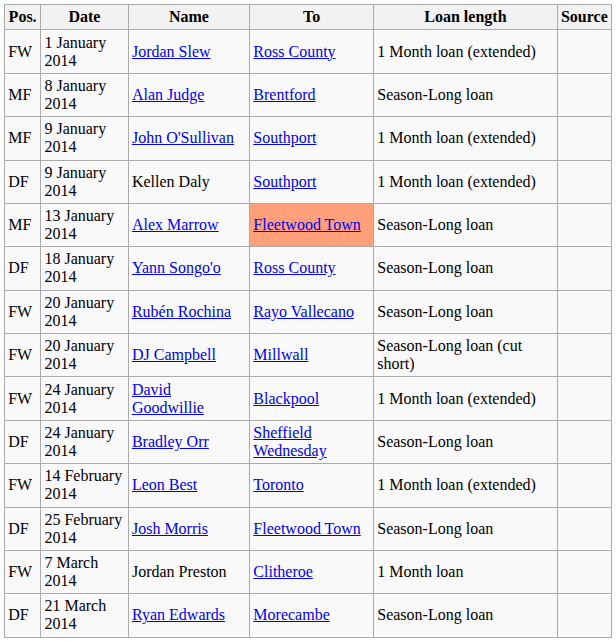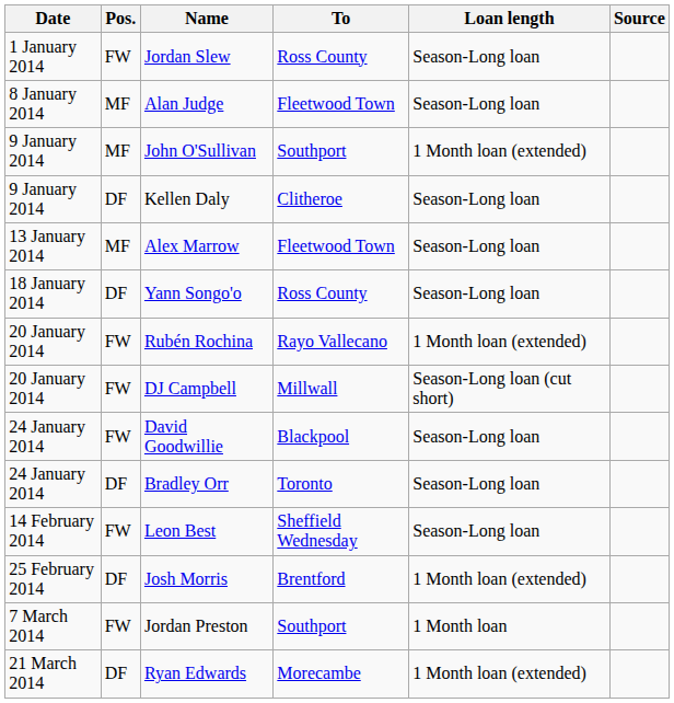 <table class="wikitable">
 <tr>
+<th width= 110>Date</th>
 <th width= 30>Pos.</th>
-<th width= 110>Date</th>
 <th width= 170>Name</th>
 <th width= 170>To</th>
 <th width= 320>Loan length</th>
 <th width= 30>Source</th>
 </tr>
 <tr>
+<td>1 January 2014</td>
 <td>FW</td>
-<td>1 January 2014</td>
 <td> <a href='#'>Jordan Slew</a></td>
 <td> <a href='#'>Ross County</a></td>
-<td>1 Month loan (extended)</td>
-<td></td>
-</tr>
-<tr>
-<td>MF</td>
-<td>8 January 2014</td>
-<td> <a href='#'>Alan Judge</a></td>
-<td> <a href='#'>Brentford</a></td>
 <td>Season-Long loan</td>
 <td></td>
 </tr>
 <tr>
+<td>8 January 2014</td>
 <td>MF</td>
+<td> <a href='#'>Alan Judge</a></td>
+<td> <a href='#'>Fleetwood Town</a></td>
+<td>Season-Long loan</td>
+<td></td>
+</tr>
+<tr>
 <td>9 January 2014</td>
+<td>MF</td>
 <td> <a href='#'>John O'Sullivan</a></td>
 <td> <a href='#'>Southport</a></td>
 <td>1 Month loan (extended)</td>
 <td></td>
 </tr>
 <tr>
+<td>9 January 2014</td>
 <td>DF</td>
-<td>9 January 2014</td>
 <td> Kellen Daly</td>
-<td> <a href='#'>Southport</a></td>
-<td>1 Month loan (extended)</td>
-<td></td>
-</tr>
-<tr>
-<td>MF</td>
-<td>13 January 2014</td>
-<td> <a href='#'>Alex Marrow</a></td>
-<td style="background: lightsalmon;"> <a href='#'>Fleetwood Town</a></td>
+<td> <a href='#'>Clitheroe</a></td>
 <td>Season-Long loan</td>
 <td></td>
 </tr>
 <tr>
+<td>13 January 2014</td>
+<td>MF</td>
+<td> <a href='#'>Alex Marrow</a></td>
+<td> <a href='#'>Fleetwood Town</a></td>
+<td>Season-Long loan</td>
+<td></td>
+</tr>
+<tr>
+<td>18 January 2014</td>
 <td>DF</td>
-<td>18 January 2014</td>
 <td> <a href='#'>Yann Songo'o</a></td>
 <td> <a href='#'>Ross County</a></td>
 <td>Season-Long loan</td>
 <td></td>
 </tr>
 <tr>
+<td>20 January 2014</td>
 <td>FW</td>
-<td>20 January 2014</td>
 <td> <a href='#'>Rubén Rochina</a></td>
 <td> <a href='#'>Rayo Vallecano</a></td>
-<td>Season-Long loan</td>
+<td>1 Month loan (extended)</td>
 <td></td>
 </tr>
 <tr>
+<td>20 January 2014</td>
 <td>FW</td>
-<td>20 January 2014</td>
 <td> <a href='#'>DJ Campbell</a></td>
 <td> <a href='#'>Millwall</a></td>
 <td>Season-Long loan (cut short)</td>
 <td></td>
 </tr>
 <tr>
+<td>24 January 2014</td>
 <td>FW</td>
-<td>24 January 2014</td>
 <td> <a href='#'>David Goodwillie</a></td>
 <td> <a href='#'>Blackpool</a></td>
-<td>1 Month loan (extended)</td>
+<td>Season-Long loan</td>
 <td></td>
 </tr>
 <tr>
+<td>24 January 2014</td>
 <td>DF</td>
-<td>24 January 2014</td>
 <td> <a href='#'>Bradley Orr</a></td>
+<td> <a href='#'>Toronto</a></td>
+<td>Season-Long loan</td>
+<td></td>
+</tr>
+<tr>
+<td>14 February 2014</td>
+<td>FW</td>
+<td> <a href='#'>Leon Best</a></td>
 <td> <a href='#'>Sheffield Wednesday</a></td>
 <td>Season-Long loan</td>
 <td></td>
 </tr>
 <tr>
-<td>FW</td>
-<td>14 February 2014</td>
-<td> <a href='#'>Leon Best</a></td>
-<td> <a href='#'>Toronto</a></td>
+<td>25 February 2014</td>
+<td>DF</td>
+<td> <a href='#'>Josh Morris</a></td>
+<td> <a href='#'>Brentford</a></td>
 <td>1 Month loan (extended)</td>
 <td></td>
 </tr>
 <tr>
-<td>DF</td>
-<td>25 February 2014</td>
-<td> <a href='#'>Josh Morris</a></td>
-<td> <a href='#'>Fleetwood Town</a></td>
-<td>Season-Long loan</td>
-<td></td>
-</tr>
-<tr>
+<td>7 March 2014</td>
 <td>FW</td>
-<td>7 March 2014</td>
 <td> Jordan Preston</td>
-<td> <a href='#'>Clitheroe</a></td>
+<td> <a href='#'>Southport</a></td>
 <td>1 Month loan</td>
 <td></td>
 </tr>
 <tr>
+<td>21 March 2014</td>
 <td>DF</td>
-<td>21 March 2014</td>
 <td> <a href='#'>Ryan Edwards</a></td>
 <td> <a href='#'>Morecambe</a></td>
-<td>Season-Long loan</td>
+<td>1 Month loan (extended)</td>
 <td></td>
 </tr>
 </table>
